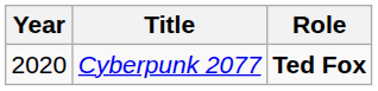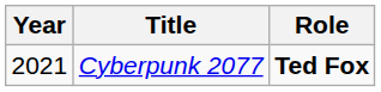 <table class="wikitable">
 <tr>
 <th>Year</th>
 <th>Title</th>
 <th>Role</th>
 </tr>
 <tr>
-<td>2020</td>
+<td>2021</td>
 <td><em><a href='#'>Cyberpunk 2077</a></em></td>
 <td><strong>Ted Fox</strong></td>
 </tr>
 </table>
